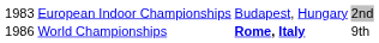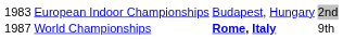 <table>
 <tr>
 <td>1983</td>
 <td><a href='#'>European Indoor Championships</a></td>
 <td><a href='#'>Budapest</a>, <a href='#'>Hungary</a></td>
 <td bgcolor="silver">2nd</td>
 <td></td>
 </tr>
 <tr>
-<td>1986</td>
+<td>1987</td>
 <td><a href='#'>World Championships</a></td>
 <td><strong><a href='#'>Rome</a>, <a href='#'>Italy</a></strong></td>
 <td>9th</td>
 <td></td>
 </tr>
 </table>
